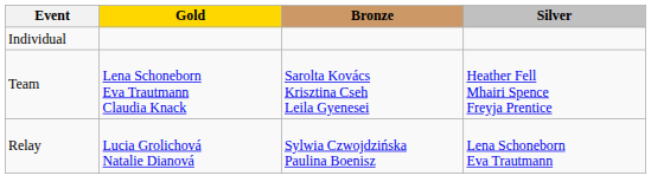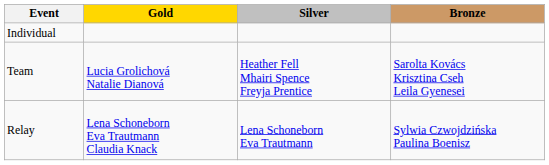 <table class="wikitable">
 <tr>
 <th width="100">Event</th>
 <th style="background-color:gold;" width="200"> Gold</th>
+<th style="background-color:silver;" width="200">Silver</th>
 <th style="background-color:#CC9966;" width="200"> Bronze</th>
-<th style="background-color:silver;" width="200">Silver</th>
 </tr>
 <tr>
 <td>Individual</td>
 <td></td>
 <td></td>
 <td></td>
 </tr>
 <tr>
 <td>Team</td>
-<td> <br> <a href='#'>Lena Schoneborn</a> <br> <a href='#'>Eva Trautmann</a><br> <a href='#'>Claudia Knack</a></td>
+<td> <br> <a href='#'>Lucia Grolichová</a> <br> <a href='#'>Natalie Dianová</a></td>
+<td> <br> <a href='#'>Heather Fell</a> <br> <a href='#'>Mhairi Spence</a><br> <a href='#'>Freyja Prentice</a></td>
 <td> <br> <a href='#'>Sarolta Kovács</a> <br> <a href='#'>Krisztina Cseh</a><br> <a href='#'>Leila Gyenesei</a></td>
-<td> <br> <a href='#'>Heather Fell</a> <br> <a href='#'>Mhairi Spence</a><br> <a href='#'>Freyja Prentice</a></td>
 </tr>
 <tr>
 <td>Relay</td>
-<td> <br> <a href='#'>Lucia Grolichová</a> <br> <a href='#'>Natalie Dianová</a></td>
+<td> <br> <a href='#'>Lena Schoneborn</a> <br> <a href='#'>Eva Trautmann</a><br> <a href='#'>Claudia Knack</a></td>
+<td> <br> <a href='#'>Lena Schoneborn</a> <br> <a href='#'>Eva Trautmann</a></td>
 <td> <br> <a href='#'>Sylwia Czwojdzińska</a> <br> <a href='#'>Paulina Boenisz</a></td>
-<td> <br> <a href='#'>Lena Schoneborn</a> <br> <a href='#'>Eva Trautmann</a></td>
 </tr>
 </table>
